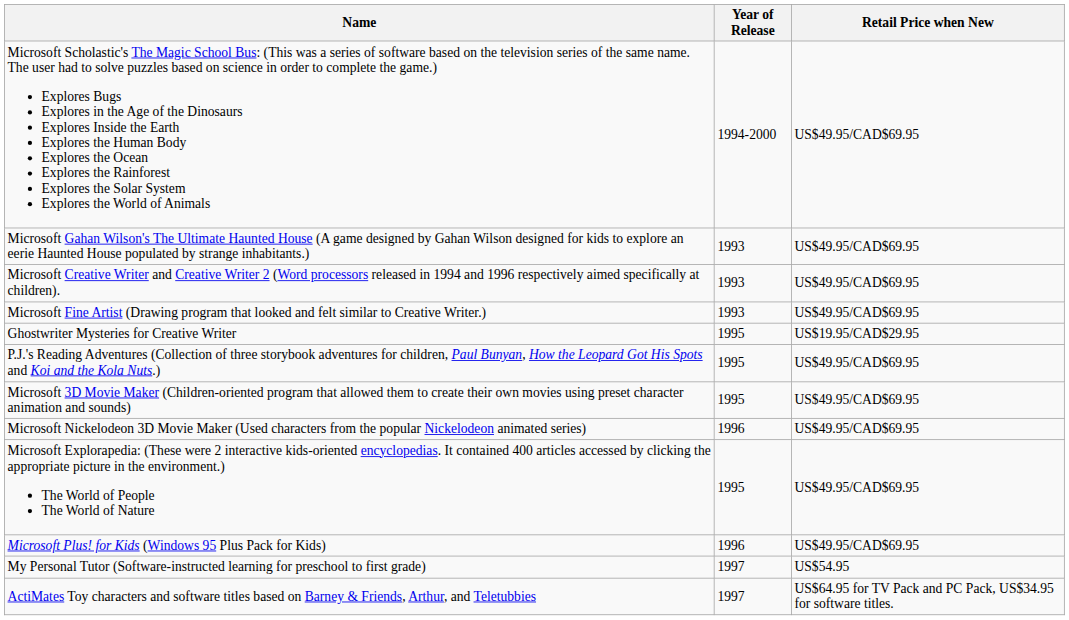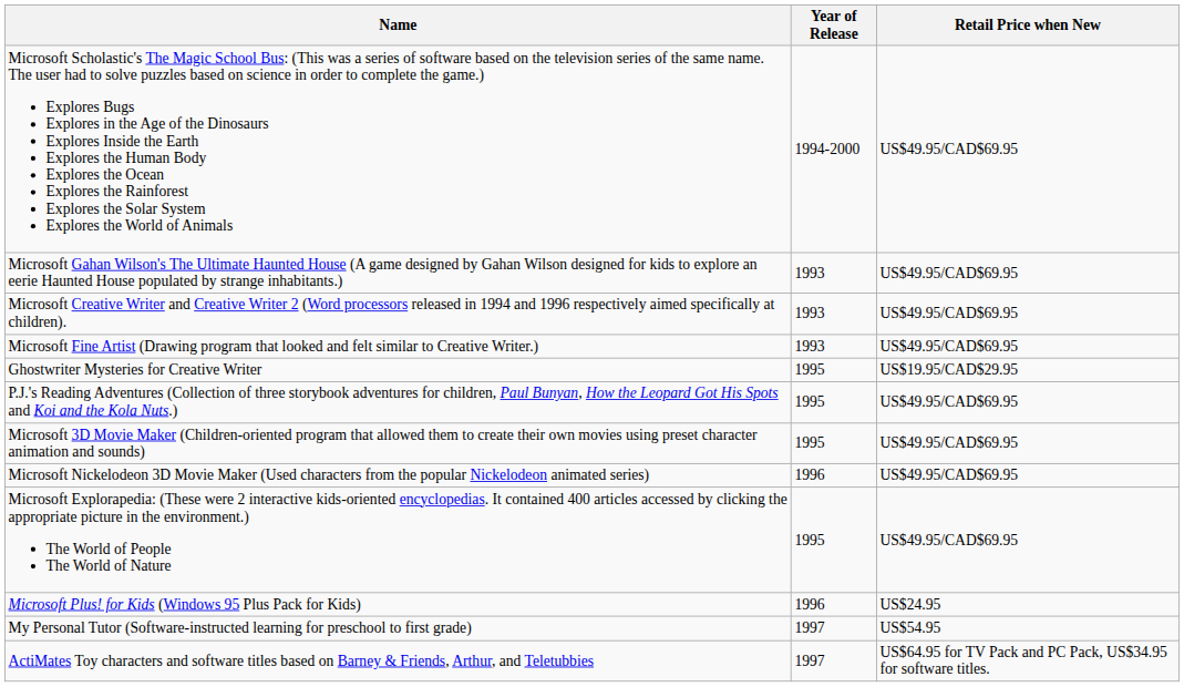 <table class="wikitable">
 <tr>
 <th>Name</th>
 <th>Year of Release</th>
 <th>Retail Price when New</th>
 </tr>
 <tr>
 <td>Microsoft Scholastic's <a href='#'>The Magic School Bus</a>: (This was a series of software based on the television series of the same name. The user had to solve puzzles based on science in order to complete the game.)<br><ul><li>Explores Bugs</li><li>Explores in the Age of the Dinosaurs</li><li>Explores Inside the Earth</li><li>Explores the Human Body</li><li>Explores the Ocean</li><li>Explores the Rainforest</li><li>Explores the Solar System</li><li>Explores the World of Animals</li></ul></td>
 <td>1994-2000</td>
 <td>US$49.95/CAD$69.95</td>
 </tr>
 <tr>
 <td>Microsoft <a href='#'>Gahan Wilson's The Ultimate Haunted House</a> (A game designed by Gahan Wilson designed for kids to explore an eerie Haunted House populated by strange inhabitants.)</td>
 <td>1993</td>
 <td>US$49.95/CAD$69.95</td>
 </tr>
 <tr>
 <td>Microsoft <a href='#'>Creative Writer</a> and <a href='#'>Creative Writer 2</a> (<a href='#'>Word processors</a> released in 1994 and 1996 respectively aimed specifically at children).</td>
 <td>1993</td>
 <td>US$49.95/CAD$69.95</td>
 </tr>
 <tr>
 <td>Microsoft <a href='#'>Fine Artist</a> (Drawing program that looked and felt similar to Creative Writer.)</td>
 <td>1993</td>
 <td>US$49.95/CAD$69.95</td>
 </tr>
 <tr>
 <td>Ghostwriter Mysteries for Creative Writer</td>
 <td>1995</td>
 <td>US$19.95/CAD$29.95</td>
 </tr>
 <tr>
 <td>P.J.'s Reading Adventures (Collection of three storybook adventures for children, <em><a href='#'>Paul Bunyan</a></em>, <em><a href='#'>How the Leopard Got His Spots</a></em> and <em><a href='#'>Koi and the Kola Nuts</a></em>.)</td>
 <td>1995</td>
 <td>US$49.95/CAD$69.95</td>
 </tr>
 <tr>
 <td>Microsoft <a href='#'>3D Movie Maker</a> (Children-oriented program that allowed them to create their own movies using preset character animation and sounds)</td>
 <td>1995</td>
 <td>US$49.95/CAD$69.95</td>
 </tr>
 <tr>
 <td>Microsoft Nickelodeon 3D Movie Maker (Used characters from the popular <a href='#'>Nickelodeon</a> animated series)</td>
 <td>1996</td>
 <td>US$49.95/CAD$69.95</td>
 </tr>
 <tr>
 <td>Microsoft Explorapedia: (These were 2 interactive kids-oriented <a href='#'>encyclopedias</a>. It contained 400 articles accessed by clicking the appropriate picture in the environment.)<br><ul><li>The World of People</li><li>The World of Nature</li></ul></td>
 <td>1995</td>
 <td>US$49.95/CAD$69.95</td>
 </tr>
 <tr>
 <td><em><a href='#'>Microsoft Plus! for Kids</a></em> (<a href='#'>Windows 95</a> Plus Pack for Kids)</td>
 <td>1996</td>
-<td>US$49.95/CAD$69.95</td>
+<td>US$24.95</td>
 </tr>
 <tr>
 <td>My Personal Tutor (Software-instructed learning for preschool to first grade)</td>
 <td>1997</td>
 <td>US$54.95</td>
 </tr>
 <tr>
 <td><a href='#'>ActiMates</a> Toy characters and software titles based on <a href='#'>Barney & Friends</a>, <a href='#'>Arthur</a>, and <a href='#'>Teletubbies</a></td>
 <td>1997</td>
 <td>US$64.95 for TV Pack and PC Pack, US$34.95 for software titles.</td>
 </tr>
 </table>
